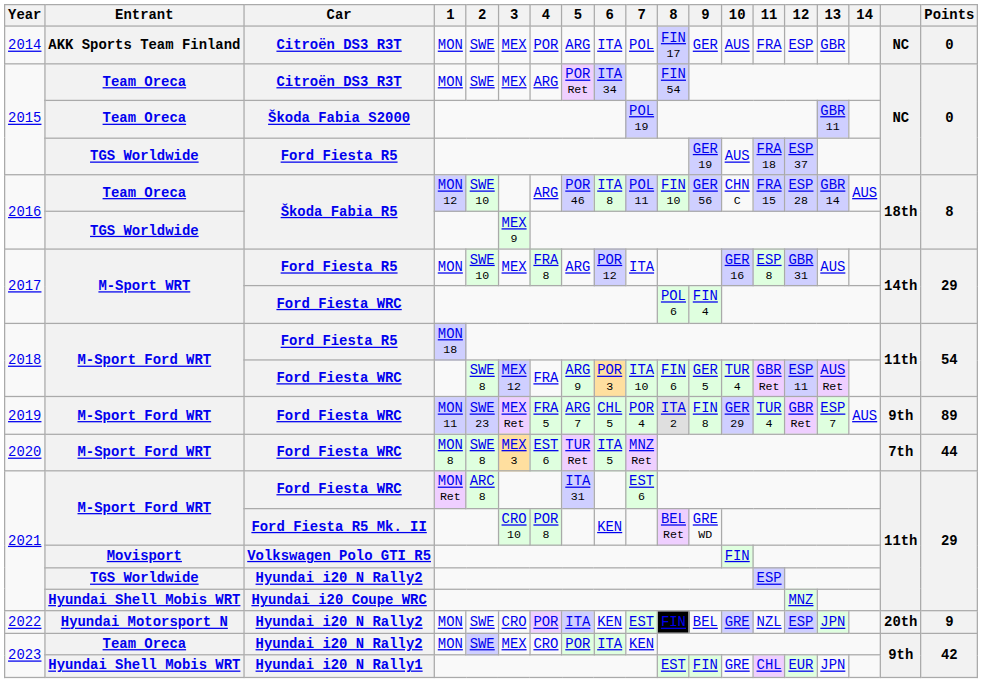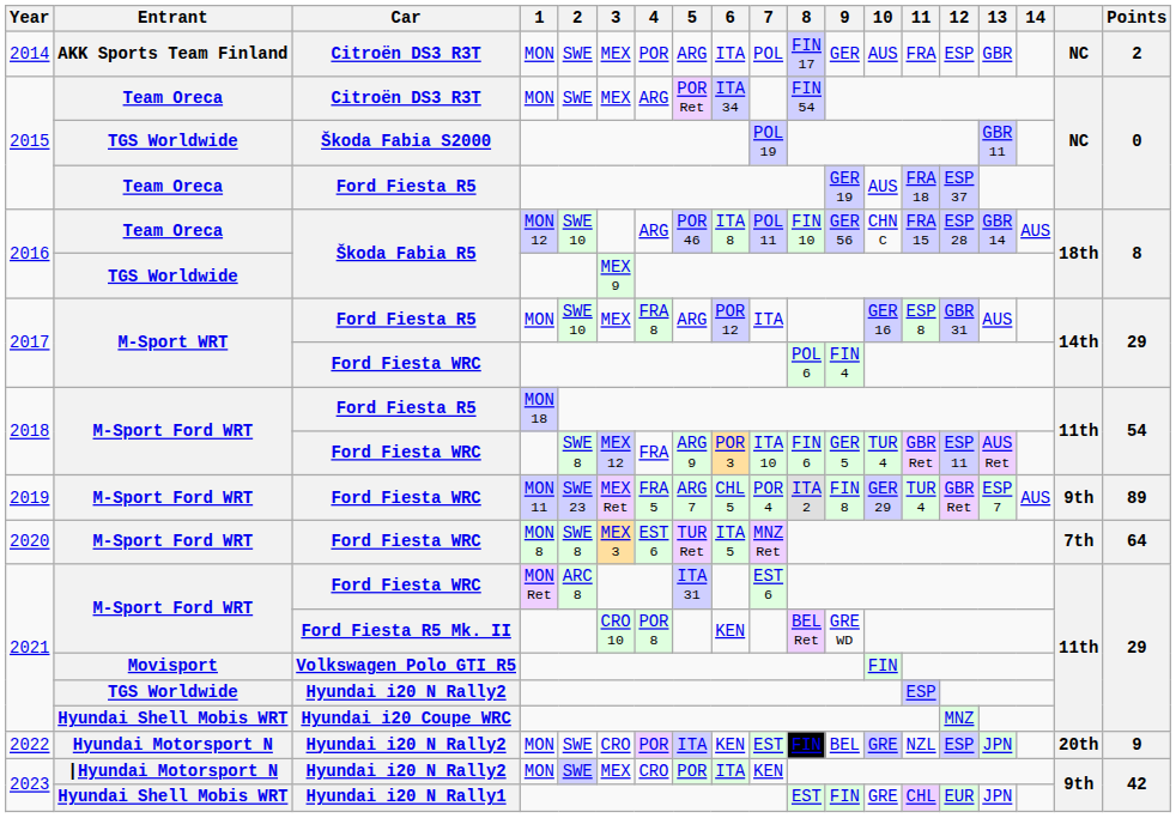 <table class="wikitable" style="text-align:center; font-size:85%">
 <tr>
 <th>Year</th>
 <th>Entrant</th>
 <th>Car</th>
 <th>1</th>
 <th>2</th>
 <th>3</th>
 <th>4</th>
 <th>5</th>
 <th>6</th>
 <th>7</th>
 <th>8</th>
 <th>9</th>
 <th>10</th>
 <th>11</th>
 <th>12</th>
 <th>13</th>
 <th>14</th>
 <th></th>
 <th>Points</th>
 </tr>
 <tr>
 <td><a href='#'>2014</a></td>
 <th nowrap>AKK Sports Team Finland</th>
 <th nowrap><a href='#'>Citroën DS3 R3T</a></th>
 <td><a href='#'>MON</a></td>
 <td><a href='#'>SWE</a></td>
 <td><a href='#'>MEX</a></td>
 <td><a href='#'>POR</a></td>
 <td><a href='#'>ARG</a></td>
 <td><a href='#'>ITA</a></td>
 <td><a href='#'>POL</a></td>
 <td style="background:#cfcfff;"><a href='#'>FIN</a><br><small>17</small></td>
 <td><a href='#'>GER</a></td>
 <td><a href='#'>AUS</a></td>
 <td><a href='#'>FRA</a></td>
 <td><a href='#'>ESP</a></td>
 <td><a href='#'>GBR</a></td>
 <td></td>
 <th>NC</th>
-<th>0</th>
+<th>2</th>
 </tr>
 <tr>
 <td rowspan=3><a href='#'>2015</a></td>
 <th nowrap><a href='#'>Team Oreca</a></th>
 <th nowrap><a href='#'>Citroën DS3 R3T</a></th>
 <td><a href='#'>MON</a></td>
 <td><a href='#'>SWE</a></td>
 <td><a href='#'>MEX</a></td>
 <td><a href='#'>ARG</a></td>
 <td style="background:#EFCFFF;"><a href='#'>POR</a><br><small>Ret</small></td>
 <td style="background:#CFCFFF;"><a href='#'>ITA</a><br><small>34</small></td>
 <td></td>
 <td style="background:#CFCFFF;"><a href='#'>FIN</a><br><small>54</small></td>
 <td colspan=6></td>
 <th rowspan=3>NC</th>
 <th rowspan=3>0</th>
 </tr>
 <tr>
-<th nowrap><a href='#'>Team Oreca</a></th>
+<th nowrap><a href='#'>TGS Worldwide</a></th>
 <th nowrap><a href='#'>Škoda Fabia S2000</a></th>
 <td colspan=6></td>
 <td style="background:#CFCFFF;"><a href='#'>POL</a><br><small>19</small></td>
 <td colspan=5></td>
 <td style="background:#CFCFFF;"><a href='#'>GBR</a><br><small>11</small></td>
 <td></td>
 </tr>
 <tr>
-<th nowrap><a href='#'>TGS Worldwide</a></th>
+<th nowrap><a href='#'>Team Oreca</a></th>
 <th nowrap><a href='#'>Ford Fiesta R5</a></th>
 <td colspan=8></td>
 <td style="background:#CFCFFF;"><a href='#'>GER</a><br><small>19</small></td>
 <td><a href='#'>AUS</a></td>
 <td style="background:#CFCFFF;"><a href='#'>FRA</a><br><small>18</small></td>
 <td style="background:#CFCFFF;"><a href='#'>ESP</a><br><small>37</small></td>
 <td colspan=2></td>
 </tr>
 <tr>
 <td rowspan=2 nowrap><a href='#'>2016</a></td>
 <th nowrap><a href='#'>Team Oreca</a></th>
 <th rowspan=2 nowrap><a href='#'>Škoda Fabia R5</a></th>
 <td style="background:#cfcfff;"><a href='#'>MON</a><br><small>12</small></td>
 <td style="background:#dfffdf;"><a href='#'>SWE</a><br><small>10</small></td>
 <td></td>
 <td><a href='#'>ARG</a></td>
 <td style="background:#cfcfff;"><a href='#'>POR</a><br><small>46</small></td>
 <td style="background:#dfffdf;"><a href='#'>ITA</a><br><small>8</small></td>
 <td style="background:#cfcfff;"><a href='#'>POL</a><br><small>11</small></td>
 <td style="background:#dfffdf;"><a href='#'>FIN</a><br><small>10</small></td>
 <td style="background:#cfcfff;"><a href='#'>GER</a><br><small>56</small></td>
 <td><a href='#'>CHN</a><br><small>C</small></td>
 <td style="background:#cfcfff;"><a href='#'>FRA</a><br><small>15</small></td>
 <td style="background:#cfcfff;"><a href='#'>ESP</a><br><small>28</small></td>
 <td style="background:#cfcfff;"><a href='#'>GBR</a><br><small>14</small></td>
 <td><a href='#'>AUS</a></td>
 <th rowspan=2>18th</th>
 <th rowspan=2>8</th>
 </tr>
 <tr>
 <th nowrap><a href='#'>TGS Worldwide</a></th>
 <td colspan=2></td>
 <td style="background:#dfffdf;"><a href='#'>MEX</a><br><small>9</small></td>
 <td colspan=11></td>
 </tr>
 <tr>
 <td rowspan=2><a href='#'>2017</a></td>
 <th rowspan=2 nowrap><a href='#'>M-Sport WRT</a></th>
 <th nowrap><a href='#'>Ford Fiesta R5</a></th>
 <td><a href='#'>MON</a></td>
 <td style="background:#dfffdf;"><a href='#'>SWE</a><br><small>10</small></td>
 <td><a href='#'>MEX</a></td>
 <td style="background:#dfffdf;"><a href='#'>FRA</a><br><small>8</small></td>
 <td><a href='#'>ARG</a></td>
 <td style="background:#cfcfff;"><a href='#'>POR</a><br><small>12</small></td>
 <td><a href='#'>ITA</a></td>
 <td colspan=2></td>
 <td style="background:#cfcfff;"><a href='#'>GER</a><br><small>16</small></td>
 <td style="background:#dfffdf;"><a href='#'>ESP</a><br><small>8</small></td>
 <td style="background:#cfcfff;"><a href='#'>GBR</a><br><small>31</small></td>
 <td><a href='#'>AUS</a></td>
 <td></td>
 <th rowspan=2>14th</th>
 <th rowspan=2>29</th>
 </tr>
 <tr>
 <th nowrap><a href='#'>Ford Fiesta WRC</a></th>
 <td colspan=7></td>
 <td style="background:#dfffdf;"><a href='#'>POL</a><br><small>6</small></td>
 <td style="background:#dfffdf;"><a href='#'>FIN</a><br><small>4</small></td>
 <td colspan=5></td>
 </tr>
 <tr>
 <td rowspan=2><a href='#'>2018</a></td>
 <th rowspan=2 nowrap><a href='#'>M-Sport Ford WRT</a></th>
 <th nowrap><a href='#'>Ford Fiesta R5</a></th>
 <td style="background:#cfcfff;"><a href='#'>MON</a><br><small>18</small></td>
 <td colspan=13></td>
 <th rowspan=2>11th</th>
 <th rowspan=2>54</th>
 </tr>
 <tr>
 <th nowrap><a href='#'>Ford Fiesta WRC</a></th>
 <td></td>
 <td style="background:#dfffdf;"><a href='#'>SWE</a><br><small>8</small></td>
 <td style="background:#CFCFFF;"><a href='#'>MEX</a><br><small>12</small></td>
 <td><a href='#'>FRA</a></td>
 <td style="background:#dfffdf;"><a href='#'>ARG</a><br><small>9</small></td>
 <td style="background:#ffdf9f;"><a href='#'>POR</a><br><small>3</small></td>
 <td style="background:#dfffdf;"><a href='#'>ITA</a><br><small>10</small></td>
 <td style="background:#dfffdf;"><a href='#'>FIN</a><br><small>6</small></td>
 <td style="background:#dfffdf;"><a href='#'>GER</a><br><small>5</small></td>
 <td style="background:#dfffdf;"><a href='#'>TUR</a><br><small>4</small></td>
 <td style="background:#EFCFFF;"><a href='#'>GBR</a><br><small>Ret</small></td>
 <td style="background:#CFCFFF;"><a href='#'>ESP</a><br><small>11</small></td>
 <td style="background:#EFCFFF;"><a href='#'>AUS</a><br><small>Ret</small></td>
 <td></td>
 </tr>
 <tr>
 <td><a href='#'>2019</a></td>
 <th nowrap><a href='#'>M-Sport Ford WRT</a></th>
 <th nowrap><a href='#'>Ford Fiesta WRC</a></th>
 <td style="background:#CFCFFF;"><a href='#'>MON</a><br><small>11</small></td>
 <td style="background:#CFCFFF;"><a href='#'>SWE</a><br><small>23</small></td>
 <td style="background:#EFCFFF"><a href='#'>MEX</a><br><small>Ret</small></td>
 <td style="background:#dfffdf;"><a href='#'>FRA</a><br><small>5</small></td>
 <td style="background:#dfffdf;"><a href='#'>ARG</a><br><small>7</small></td>
 <td style="background:#dfffdf;"><a href='#'>CHL</a><br><small>5</small></td>
 <td style="background:#dfffdf;"><a href='#'>POR</a><br><small>4</small></td>
 <td style="background:#DFDFDF;"><a href='#'>ITA</a><br><small>2</small></td>
 <td style="background:#dfffdf;"><a href='#'>FIN</a><br><small>8</small></td>
 <td style="background:#CFCFFF;"><a href='#'>GER</a><br><small>29</small></td>
 <td style="background:#dfffdf;"><a href='#'>TUR</a><br><small>4</small></td>
 <td style="background:#EFCFFF"><a href='#'>GBR</a><br><small>Ret</small></td>
 <td style="background:#dfffdf;"><a href='#'>ESP</a><br><small>7</small></td>
 <td><a href='#'>AUS</a><br></td>
 <th>9th</th>
 <th>89</th>
 </tr>
 <tr>
 <td><a href='#'>2020</a></td>
 <th nowrap><a href='#'>M-Sport Ford WRT</a></th>
 <th nowrap><a href='#'>Ford Fiesta WRC</a></th>
 <td style="background:#dfffdf;"><a href='#'>MON</a><br><small>8</small></td>
 <td style="background:#dfffdf;"><a href='#'>SWE</a><br><small>8</small></td>
 <td style="background:#ffdf9f;"><a href='#'>MEX</a><br><small>3</small></td>
 <td style="background:#dfffdf;"><a href='#'>EST</a><br><small>6</small></td>
 <td style="background:#EFCFFF;"><a href='#'>TUR</a><br><small>Ret</small></td>
 <td style="background:#dfffdf;"><a href='#'>ITA</a><br><small>5</small></td>
 <td style="background:#EFCFFF;"><a href='#'>MNZ</a><br><small>Ret</small></td>
 <td colspan=7></td>
 <th>7th</th>
-<th>44</th>
+<th>64</th>
 </tr>
 <tr>
 <td rowspan=5><a href='#'>2021</a></td>
 <th rowspan=2 nowrap><a href='#'>M-Sport Ford WRT</a></th>
 <th nowrap><a href='#'>Ford Fiesta WRC</a></th>
 <td style="background:#EFCFFF;"><a href='#'>MON</a><br><small>Ret</small></td>
 <td style="background:#dfffdf;"><a href='#'>ARC</a><br><small>8</small></td>
 <td colspan=2></td>
 <td style="background:#CFCFFF;"><a href='#'>ITA</a><br><small>31</small></td>
 <td></td>
 <td style="background:#dfffdf;"><a href='#'>EST</a><br><small>6</small></td>
 <td colspan=7></td>
 <th rowspan=5>11th</th>
 <th rowspan=5>29</th>
 </tr>
 <tr>
 <th nowrap><a href='#'>Ford Fiesta R5 Mk. II</a></th>
 <td colspan=2></td>
 <td style="background:#dfffdf;"><a href='#'>CRO</a><br><small>10</small></td>
 <td style="background:#dfffdf;"><a href='#'>POR</a><br><small>8</small></td>
 <td></td>
 <td><a href='#'>KEN</a><br></td>
 <td></td>
 <td style="background:#EFCFFF;"><a href='#'>BEL</a><br><small>Ret</small></td>
 <td><a href='#'>GRE</a><br><small>WD</small></td>
 <td colspan=5></td>
 </tr>
 <tr>
 <th nowrap><a href='#'>Movisport</a></th>
 <th nowrap><a href='#'>Volkswagen Polo GTI R5</a></th>
 <td colspan=9></td>
 <td style="background:#dfffdf;"><a href='#'>FIN</a><br></td>
 <td colspan=4></td>
 </tr>
 <tr>
 <th nowrap><a href='#'>TGS Worldwide</a></th>
 <th nowrap><a href='#'>Hyundai i20 N Rally2</a></th>
 <td colspan=10></td>
 <td style="background:#CFCFFF;"><a href='#'>ESP</a><br></td>
 <td colspan=3></td>
 </tr>
 <tr>
 <th nowrap><a href='#'>Hyundai Shell Mobis WRT</a></th>
 <th nowrap><a href='#'>Hyundai i20 Coupe WRC</a></th>
 <td colspan=11></td>
 <td style="background:#dfffdf;"><a href='#'>MNZ</a><br></td>
 <td colspan=2></td>
 </tr>
 <tr>
 <td><a href='#'>2022</a></td>
 <th nowrap><a href='#'>Hyundai Motorsport N</a></th>
 <th nowrap><a href='#'>Hyundai i20 N Rally2</a></th>
 <td><a href='#'>MON</a></td>
 <td><a href='#'>SWE</a></td>
 <td><a href='#'>CRO</a></td>
 <td style="background:#EFCFFF;"><a href='#'>POR</a><br></td>
 <td style="background:#cfcfff;"><a href='#'>ITA</a><br></td>
 <td><a href='#'>KEN</a></td>
 <td style="background:#dfffdf;"><a href='#'>EST</a><br></td>
 <td style="background:#000000; color:#ffffff"><a href='#'><span>FIN</span></a><br></td>
 <td><a href='#'>BEL</a></td>
 <td style="background:#cfcfff;"><a href='#'>GRE</a><br></td>
 <td><a href='#'>NZL</a></td>
 <td style="background:#cfcfff;"><a href='#'>ESP</a><br></td>
 <td style="background:#dfffdf;"><a href='#'>JPN</a><br></td>
 <td></td>
 <th>20th</th>
 <th>9</th>
 </tr>
 <tr>
 <td rowspan=2><a href='#'>2023</a></td>
-<th nowrap><a href='#'>Team Oreca</a></th>
+<th nowrap>|<a href='#'>Hyundai Motorsport N</a></th>
 <th nowrap><a href='#'>Hyundai i20 N Rally2</a></th>
 <td><a href='#'>MON</a></td>
 <td style="background:#cfcfff;"><a href='#'>SWE</a><br></td>
 <td><a href='#'>MEX</a></td>
 <td><a href='#'>CRO</a></td>
 <td style="background:#dfffdf;"><a href='#'>POR</a><br></td>
 <td style="background:#dfffdf;"><a href='#'>ITA</a><br></td>
 <td><a href='#'>KEN</a></td>
 <td colspan=7></td>
 <th rowspan=2>9th</th>
 <th rowspan=2>42</th>
 </tr>
 <tr>
 <th nowrap><a href='#'>Hyundai Shell Mobis WRT</a></th>
 <th nowrap><a href='#'>Hyundai i20 N Rally1</a></th>
 <td colspan=7></td>
 <td style="background:#dfffdf;"><a href='#'>EST</a><br></td>
 <td style="background:#dfffdf;"><a href='#'>FIN</a><br></td>
 <td><a href='#'>GRE</a></td>
 <td style="background:#EFCFFF;"><a href='#'>CHL</a><br></td>
 <td style="background:#dfffdf;"><a href='#'>EUR</a><br></td>
 <td><a href='#'>JPN</a></td>
 <td></td>
 </tr>
 </table>
